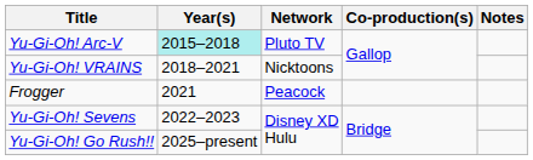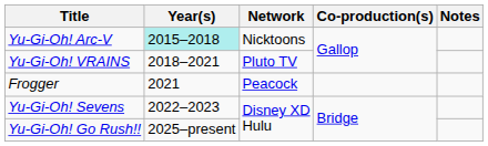 <table class="wikitable sortable">
 <tr>
 <th>Title</th>
 <th>Year(s)</th>
 <th>Network</th>
 <th>Co-production(s)</th>
 <th>Notes</th>
 </tr>
 <tr>
 <td><em><a href='#'>Yu-Gi-Oh! Arc-V</a></em></td>
 <td style="background: paleturquoise;">2015–2018</td>
-<td><a href='#'>Pluto TV</a></td>
+<td>Nicktoons</td>
 <td rowspan=2><a href='#'>Gallop</a></td>
 <td></td>
 </tr>
 <tr>
 <td><em><a href='#'>Yu-Gi-Oh! VRAINS</a></em></td>
 <td>2018–2021</td>
-<td>Nicktoons</td>
+<td><a href='#'>Pluto TV</a></td>
 <td></td>
 </tr>
 <tr>
 <td><em>Frogger</em></td>
 <td>2021</td>
 <td><a href='#'>Peacock</a></td>
 <td></td>
 </tr>
 <tr>
 <td><em><a href='#'>Yu-Gi-Oh! Sevens</a></em></td>
 <td>2022–2023</td>
 <td rowspan=2><a href='#'>Disney XD</a><br>Hulu</td>
 <td rowspan=2><a href='#'>Bridge</a></td>
 <td></td>
 </tr>
 <tr>
 <td><em><a href='#'>Yu-Gi-Oh! Go Rush!!</a></em></td>
 <td>2025–present</td>
 <td></td>
 </tr>
 </table>
